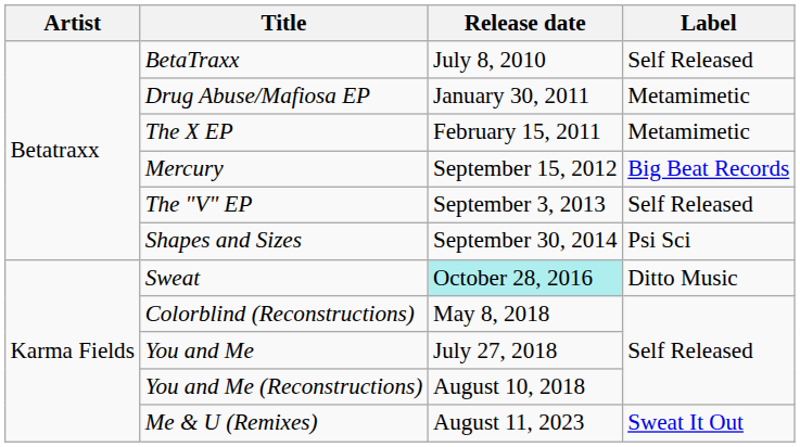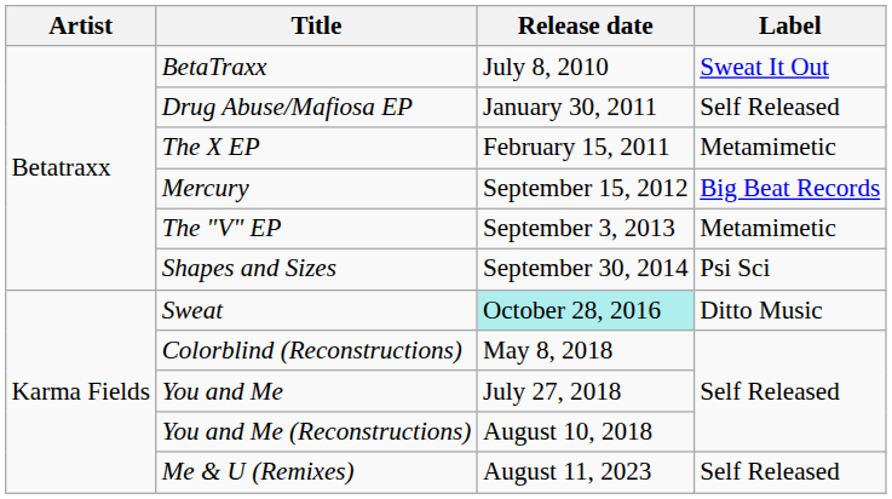 <table class="wikitable">
 <tr>
 <th>Artist</th>
 <th>Title</th>
 <th>Release date</th>
 <th>Label</th>
 </tr>
 <tr>
 <td rowspan="6">Betatraxx</td>
 <td><em>BetaTraxx</em></td>
 <td>July 8, 2010</td>
-<td>Self Released</td>
+<td><a href='#'>Sweat It Out</a></td>
 </tr>
 <tr>
 <td><em>Drug Abuse/Mafiosa EP</em></td>
 <td>January 30, 2011</td>
-<td>Metamimetic</td>
+<td>Self Released</td>
 </tr>
 <tr>
 <td><em>The X EP</em></td>
 <td>February 15, 2011</td>
 <td>Metamimetic</td>
 </tr>
 <tr>
 <td><em>Mercury</em></td>
 <td>September 15, 2012</td>
 <td><a href='#'>Big Beat Records</a></td>
 </tr>
 <tr>
 <td><em>The "V" EP</em></td>
 <td>September 3, 2013</td>
-<td>Self Released</td>
+<td>Metamimetic</td>
 </tr>
 <tr>
 <td><em>Shapes and Sizes</em></td>
 <td>September 30, 2014</td>
 <td>Psi Sci</td>
 </tr>
 <tr>
 <td rowspan="5">Karma Fields</td>
 <td><em>Sweat</em></td>
 <td style="background: paleturquoise;">October 28, 2016</td>
 <td>Ditto Music</td>
 </tr>
 <tr>
 <td><em>Colorblind (Reconstructions)</em></td>
 <td>May 8, 2018</td>
 <td rowspan="3">Self Released</td>
 </tr>
 <tr>
 <td><em>You and Me</em></td>
 <td>July 27, 2018</td>
 </tr>
 <tr>
 <td><em>You and Me (Reconstructions)</em></td>
 <td>August 10, 2018</td>
 </tr>
 <tr>
 <td><em>Me & U (Remixes)</em></td>
 <td>August 11, 2023</td>
-<td><a href='#'>Sweat It Out</a></td>
+<td>Self Released</td>
 </tr>
 </table>
